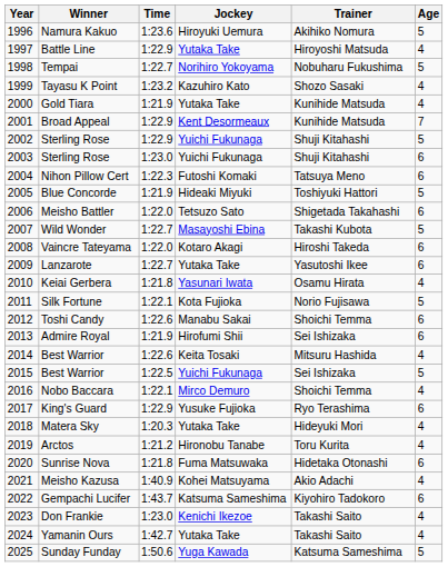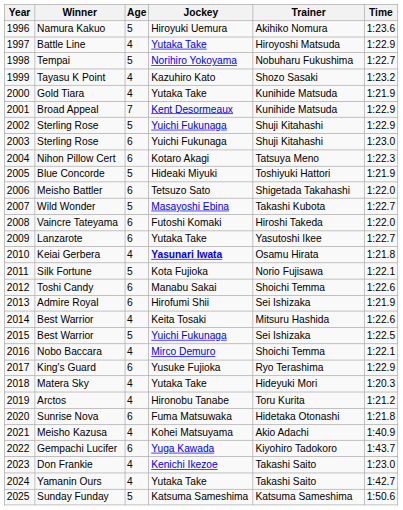 <table class="wikitable sortable" style="font-size:90%">
 <tr>
 <th width="36px">Year<br></th>
 <th width="120px">Winner<br></th>
-<th>Time<br></th>
+<th>Age<br></th>
 <th width="140px">Jockey<br></th>
 <th width="150px">Trainer<br></th>
-<th>Age<br></th>
+<th>Time<br></th>
 </tr>
 <tr>
 <td>1996</td>
 <td>Namura Kakuo</td>
-<td>1:23.6</td>
+<td>5</td>
 <td>Hiroyuki Uemura</td>
 <td>Akihiko Nomura</td>
-<td>5</td>
+<td>1:23.6</td>
 </tr>
 <tr>
 <td>1997</td>
 <td>Battle Line</td>
-<td>1:22.9</td>
+<td>4</td>
 <td><a href='#'>Yutaka Take</a></td>
 <td>Hiroyoshi Matsuda</td>
-<td>4</td>
+<td>1:22.9</td>
 </tr>
 <tr>
 <td>1998</td>
 <td>Tempai</td>
-<td>1:22.7</td>
+<td>5</td>
 <td><a href='#'>Norihiro Yokoyama</a></td>
 <td>Nobuharu Fukushima</td>
-<td>5</td>
+<td>1:22.7</td>
 </tr>
 <tr>
 <td>1999</td>
 <td>Tayasu K Point</td>
-<td>1:23.2</td>
+<td>4</td>
 <td>Kazuhiro Kato</td>
 <td>Shozo Sasaki</td>
-<td>4</td>
+<td>1:23.2</td>
 </tr>
 <tr>
 <td>2000</td>
 <td>Gold Tiara</td>
-<td>1:21.9</td>
+<td>4</td>
 <td>Yutaka Take</td>
 <td>Kunihide Matsuda</td>
-<td>4</td>
+<td>1:21.9</td>
 </tr>
 <tr>
 <td>2001</td>
 <td>Broad Appeal</td>
-<td>1:22.9</td>
+<td>7</td>
 <td><a href='#'>Kent Desormeaux</a></td>
 <td>Kunihide Matsuda</td>
-<td>7</td>
+<td>1:22.9</td>
 </tr>
 <tr>
 <td>2002</td>
 <td>Sterling Rose</td>
-<td>1:22.9</td>
+<td>5</td>
 <td><a href='#'>Yuichi Fukunaga</a></td>
 <td>Shuji Kitahashi</td>
-<td>5</td>
+<td>1:22.9</td>
 </tr>
 <tr>
 <td>2003</td>
 <td>Sterling Rose</td>
-<td>1:23.0</td>
+<td>6</td>
 <td>Yuichi Fukunaga</td>
 <td>Shuji Kitahashi</td>
-<td>6</td>
+<td>1:23.0</td>
 </tr>
 <tr>
 <td>2004</td>
 <td>Nihon Pillow Cert</td>
+<td>6</td>
+<td>Kotaro Akagi</td>
+<td>Tatsuya Meno</td>
 <td>1:22.3</td>
-<td>Futoshi Komaki</td>
-<td>Tatsuya Meno</td>
-<td>6</td>
 </tr>
 <tr>
 <td>2005</td>
 <td>Blue Concorde</td>
-<td>1:21.9</td>
+<td>5</td>
 <td>Hideaki Miyuki</td>
 <td>Toshiyuki Hattori</td>
-<td>5</td>
+<td>1:21.9</td>
 </tr>
 <tr>
 <td>2006</td>
 <td>Meisho Battler</td>
-<td>1:22.0</td>
+<td>6</td>
 <td>Tetsuzo Sato</td>
 <td>Shigetada Takahashi</td>
-<td>6</td>
+<td>1:22.0</td>
 </tr>
 <tr>
 <td>2007</td>
 <td>Wild Wonder</td>
-<td>1:22.7</td>
+<td>5</td>
 <td><a href='#'>Masayoshi Ebina</a></td>
 <td>Takashi Kubota</td>
-<td>5</td>
+<td>1:22.7</td>
 </tr>
 <tr>
 <td>2008</td>
 <td>Vaincre Tateyama</td>
+<td>6</td>
+<td>Futoshi Komaki</td>
+<td>Hiroshi Takeda</td>
 <td>1:22.0</td>
-<td>Kotaro Akagi</td>
-<td>Hiroshi Takeda</td>
-<td>6</td>
 </tr>
 <tr>
 <td>2009</td>
 <td>Lanzarote</td>
-<td>1:22.7</td>
+<td>6</td>
 <td>Yutaka Take</td>
 <td>Yasutoshi Ikee</td>
-<td>6</td>
+<td>1:22.7</td>
 </tr>
 <tr>
 <td>2010</td>
 <td>Keiai Gerbera</td>
+<td>4</td>
+<td><strong><a href='#'>Yasunari Iwata</a></strong></td>
+<td>Osamu Hirata</td>
 <td>1:21.8</td>
-<td><a href='#'>Yasunari Iwata</a></td>
-<td>Osamu Hirata</td>
-<td>4</td>
 </tr>
 <tr>
 <td>2011</td>
 <td>Silk Fortune</td>
-<td>1:22.1</td>
+<td>5</td>
 <td>Kota Fujioka</td>
 <td>Norio Fujisawa</td>
-<td>5</td>
+<td>1:22.1</td>
 </tr>
 <tr>
 <td>2012</td>
 <td>Toshi Candy</td>
-<td>1:22.6</td>
+<td>6</td>
 <td>Manabu Sakai</td>
 <td>Shoichi Temma</td>
-<td>6</td>
+<td>1:22.6</td>
 </tr>
 <tr>
 <td>2013</td>
 <td>Admire Royal</td>
-<td>1:21.9</td>
+<td>6</td>
 <td>Hirofumi Shii</td>
 <td>Sei Ishizaka</td>
-<td>6</td>
+<td>1:21.9</td>
 </tr>
 <tr>
 <td>2014</td>
 <td>Best Warrior</td>
-<td>1:22.6</td>
+<td>4</td>
 <td>Keita Tosaki</td>
 <td>Mitsuru Hashida</td>
-<td>4</td>
+<td>1:22.6</td>
 </tr>
 <tr>
 <td>2015</td>
 <td>Best Warrior</td>
-<td>1:22.5</td>
+<td>5</td>
 <td><a href='#'>Yuichi Fukunaga</a></td>
 <td>Sei Ishizaka</td>
-<td>5</td>
+<td>1:22.5</td>
 </tr>
 <tr>
 <td>2016</td>
 <td>Nobo Baccara</td>
-<td>1:22.1</td>
+<td>4</td>
 <td><a href='#'>Mirco Demuro</a></td>
 <td>Shoichi Temma</td>
-<td>4</td>
+<td>1:22.1</td>
 </tr>
 <tr>
 <td>2017</td>
 <td>King's Guard</td>
-<td>1:22.9</td>
+<td>6</td>
 <td>Yusuke Fujioka</td>
 <td>Ryo Terashima</td>
-<td>6</td>
+<td>1:22.9</td>
 </tr>
 <tr>
 <td>2018</td>
 <td>Matera Sky</td>
-<td>1:20.3</td>
+<td>4</td>
 <td>Yutaka Take</td>
 <td>Hideyuki Mori</td>
-<td>4</td>
+<td>1:20.3</td>
 </tr>
 <tr>
 <td>2019</td>
 <td>Arctos</td>
-<td>1:21.2</td>
+<td>4</td>
 <td>Hironobu Tanabe</td>
 <td>Toru Kurita</td>
-<td>4</td>
+<td>1:21.2</td>
 </tr>
 <tr>
 <td>2020</td>
 <td>Sunrise Nova</td>
-<td>1:21.8</td>
+<td>6</td>
 <td>Fuma Matsuwaka</td>
 <td>Hidetaka Otonashi</td>
-<td>6</td>
+<td>1:21.8</td>
 </tr>
 <tr>
 <td>2021</td>
 <td>Meisho Kazusa</td>
-<td>1:40.9</td>
+<td>4</td>
 <td>Kohei Matsuyama</td>
 <td>Akio Adachi</td>
-<td>4</td>
+<td>1:40.9</td>
 </tr>
 <tr>
 <td>2022</td>
 <td>Gempachi Lucifer</td>
+<td>6</td>
+<td><a href='#'>Yuga Kawada</a></td>
+<td>Kiyohiro Tadokoro</td>
 <td>1:43.7</td>
-<td>Katsuma Sameshima</td>
-<td>Kiyohiro Tadokoro</td>
-<td>6</td>
 </tr>
 <tr>
 <td>2023</td>
 <td>Don Frankie</td>
-<td>1:23.0</td>
+<td>4</td>
 <td><a href='#'>Kenichi Ikezoe</a></td>
 <td>Takashi Saito</td>
-<td>4</td>
+<td>1:23.0</td>
 </tr>
 <tr>
 <td>2024</td>
 <td>Yamanin Ours</td>
-<td>1:42.7</td>
+<td>4</td>
 <td>Yutaka Take</td>
 <td>Takashi Saito</td>
-<td>4</td>
+<td>1:42.7</td>
 </tr>
 <tr>
 <td>2025</td>
 <td>Sunday Funday</td>
+<td>5</td>
+<td>Katsuma Sameshima</td>
+<td>Katsuma Sameshima</td>
 <td>1:50.6</td>
-<td><a href='#'>Yuga Kawada</a></td>
-<td>Katsuma Sameshima</td>
-<td>5</td>
 </tr>
 </table>
